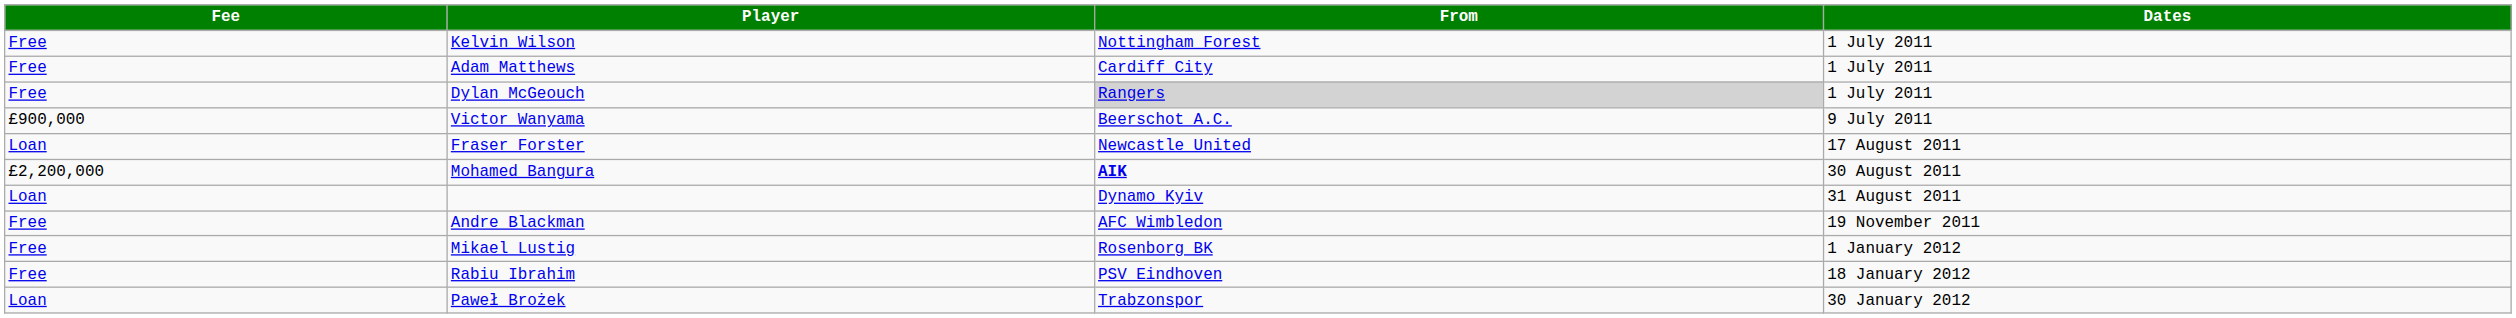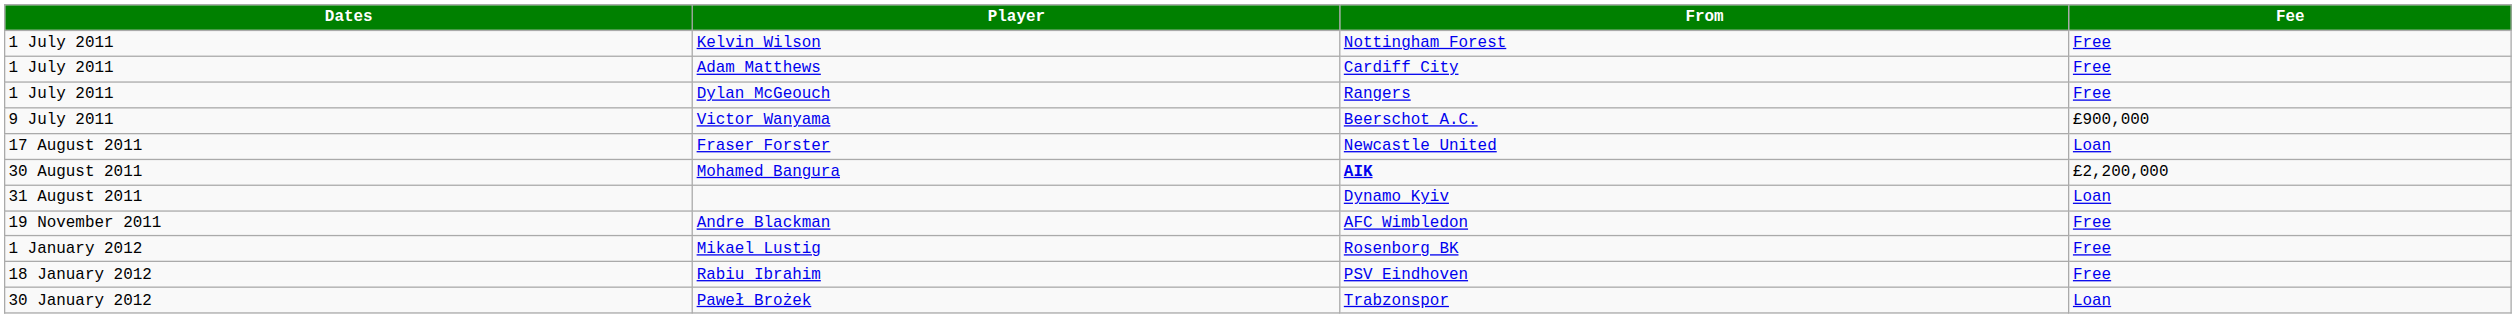 <table class="wikitable" style="text-align:center; font-size:95%;width:98%; text-align:left">
 <tr>
-<th style="background:#008000; color:#ffffff;" scope="col">Fee</th>
+<th style="background:#008000; color:#ffffff;" scope="col">Dates</th>
 <th style="background:#008000; color:#ffffff;" scope="col">Player</th>
 <th style="background:#008000; color:#ffffff;" scope="col">From</th>
-<th style="background:#008000; color:#ffffff;" scope="col">Dates</th>
+<th style="background:#008000; color:#ffffff;" scope="col">Fee</th>
 </tr>
 <tr>
-<td><a href='#'>Free</a></td>
+<td>1 July 2011</td>
 <td> <a href='#'>Kelvin Wilson</a></td>
 <td> <a href='#'>Nottingham Forest</a></td>
-<td>1 July 2011</td>
+<td><a href='#'>Free</a></td>
 </tr>
 <tr>
-<td><a href='#'>Free</a></td>
+<td>1 July 2011</td>
 <td> <a href='#'>Adam Matthews</a></td>
 <td> <a href='#'>Cardiff City</a></td>
-<td>1 July 2011</td>
+<td><a href='#'>Free</a></td>
 </tr>
 <tr>
+<td>1 July 2011</td>
+<td> <a href='#'>Dylan McGeouch</a></td>
+<td> <a href='#'>Rangers</a></td>
 <td><a href='#'>Free</a></td>
-<td> <a href='#'>Dylan McGeouch</a></td>
-<td style="background: lightgrey;"> <a href='#'>Rangers</a></td>
-<td>1 July 2011</td>
 </tr>
 <tr>
-<td>£900,000</td>
+<td>9 July 2011</td>
 <td> <a href='#'>Victor Wanyama</a></td>
 <td> <a href='#'>Beerschot A.C.</a></td>
-<td>9 July 2011</td>
+<td>£900,000</td>
 </tr>
 <tr>
-<td><a href='#'>Loan</a></td>
+<td>17 August 2011</td>
 <td> <a href='#'>Fraser Forster</a></td>
 <td> <a href='#'>Newcastle United</a></td>
-<td>17 August 2011</td>
+<td><a href='#'>Loan</a></td>
 </tr>
 <tr>
-<td>£2,200,000</td>
+<td>30 August 2011</td>
 <td> <a href='#'>Mohamed Bangura</a></td>
 <td><strong> <a href='#'>AIK</a></strong></td>
-<td>30 August 2011</td>
+<td>£2,200,000</td>
 </tr>
 <tr>
-<td><a href='#'>Loan</a></td>
+<td>31 August 2011</td>
 <td> </td>
 <td> <a href='#'>Dynamo Kyiv</a></td>
-<td>31 August 2011</td>
+<td><a href='#'>Loan</a></td>
 </tr>
 <tr>
-<td><a href='#'>Free</a></td>
+<td>19 November 2011</td>
 <td> <a href='#'>Andre Blackman</a></td>
 <td> <a href='#'>AFC Wimbledon</a></td>
-<td>19 November 2011</td>
+<td><a href='#'>Free</a></td>
 </tr>
 <tr>
-<td><a href='#'>Free</a></td>
+<td>1 January 2012</td>
 <td> <a href='#'>Mikael Lustig</a></td>
 <td> <a href='#'>Rosenborg BK</a></td>
-<td>1 January 2012</td>
+<td><a href='#'>Free</a></td>
 </tr>
 <tr>
-<td><a href='#'>Free</a></td>
+<td>18 January 2012</td>
 <td> <a href='#'>Rabiu Ibrahim</a></td>
 <td> <a href='#'>PSV Eindhoven</a></td>
-<td>18 January 2012</td>
+<td><a href='#'>Free</a></td>
 </tr>
 <tr>
-<td><a href='#'>Loan</a></td>
+<td>30 January 2012</td>
 <td> <a href='#'>Paweł Brożek</a></td>
 <td> <a href='#'>Trabzonspor</a></td>
-<td>30 January 2012</td>
+<td><a href='#'>Loan</a></td>
 </tr>
 </table>
